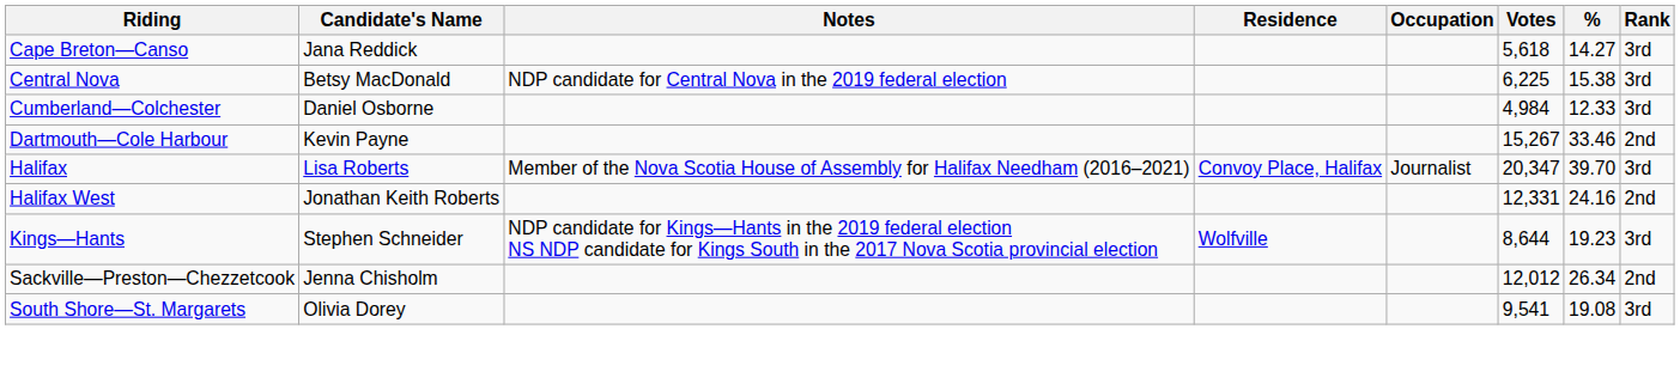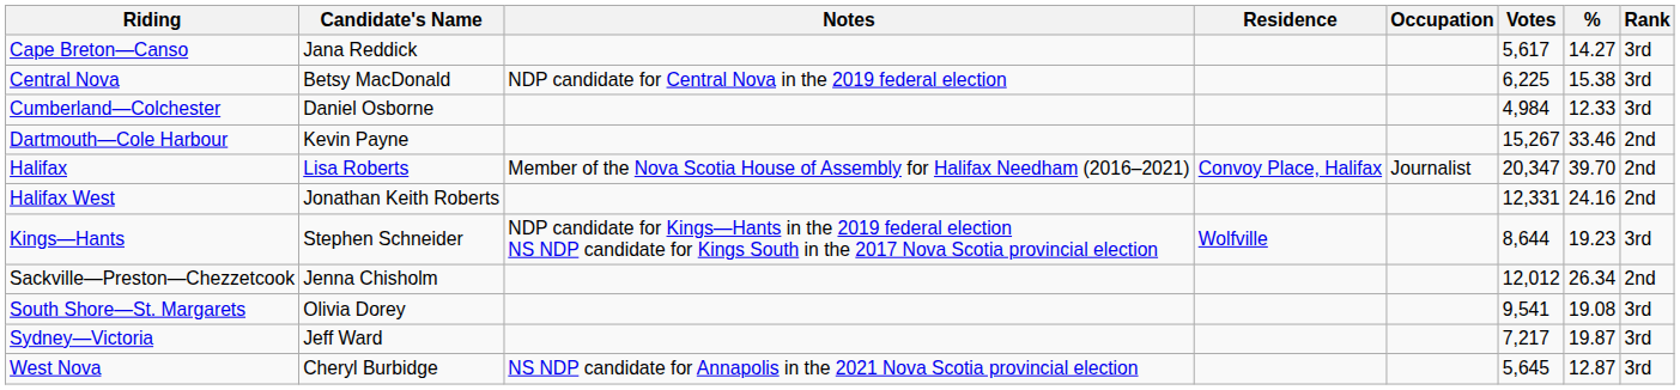 <table class="wikitable sortable">
 <tr>
 <th>Riding<br></th>
 <th>Candidate's Name</th>
 <th>Notes</th>
 <th>Residence</th>
 <th>Occupation</th>
 <th>Votes</th>
 <th>%</th>
 <th>Rank</th>
 </tr>
 <tr>
 <td><a href='#'>Cape Breton—Canso</a></td>
 <td>Jana Reddick</td>
 <td></td>
 <td></td>
 <td></td>
-<td>5,618</td>
+<td>5,617</td>
 <td>14.27</td>
 <td>3rd</td>
 </tr>
 <tr>
 <td><a href='#'>Central Nova</a></td>
 <td>Betsy MacDonald</td>
 <td>NDP candidate for <a href='#'>Central Nova</a> in the <a href='#'>2019 federal election</a></td>
 <td></td>
 <td></td>
 <td>6,225</td>
 <td>15.38</td>
 <td>3rd</td>
 </tr>
 <tr>
 <td><a href='#'>Cumberland—Colchester</a></td>
 <td>Daniel Osborne</td>
 <td></td>
 <td></td>
 <td></td>
 <td>4,984</td>
 <td>12.33</td>
 <td>3rd</td>
 </tr>
 <tr>
 <td><a href='#'>Dartmouth—Cole Harbour</a></td>
 <td>Kevin Payne</td>
 <td></td>
 <td></td>
 <td></td>
 <td>15,267</td>
 <td>33.46</td>
 <td>2nd</td>
 </tr>
 <tr>
 <td><a href='#'>Halifax</a></td>
 <td><a href='#'>Lisa Roberts</a></td>
 <td>Member of the <a href='#'>Nova Scotia House of Assembly</a> for <a href='#'>Halifax Needham</a> (2016–2021)</td>
 <td><a href='#'>Convoy Place, Halifax</a></td>
 <td>Journalist</td>
 <td>20,347</td>
 <td>39.70</td>
-<td>3rd</td>
+<td>2nd</td>
 </tr>
 <tr>
 <td><a href='#'>Halifax West</a></td>
 <td>Jonathan Keith Roberts</td>
 <td></td>
 <td></td>
 <td></td>
 <td>12,331</td>
 <td>24.16</td>
 <td>2nd</td>
 </tr>
 <tr>
 <td><a href='#'>Kings—Hants</a></td>
 <td>Stephen Schneider</td>
 <td>NDP candidate for <a href='#'>Kings—Hants</a> in the <a href='#'>2019 federal election</a> <br> <a href='#'>NS NDP</a> candidate for <a href='#'>Kings South</a> in the <a href='#'>2017 Nova Scotia provincial election</a></td>
 <td><a href='#'>Wolfville</a></td>
 <td></td>
 <td>8,644</td>
 <td>19.23</td>
 <td>3rd</td>
 </tr>
 <tr>
 <td>Sackville—Preston—Chezzetcook</td>
 <td>Jenna Chisholm</td>
 <td></td>
 <td></td>
 <td></td>
 <td>12,012</td>
 <td>26.34</td>
 <td>2nd</td>
 </tr>
 <tr>
 <td><a href='#'>South Shore—St. Margarets</a></td>
 <td>Olivia Dorey</td>
 <td></td>
 <td></td>
 <td></td>
 <td>9,541</td>
 <td>19.08</td>
 <td>3rd</td>
 </tr>
+<tr>
+<td><a href='#'>Sydney—Victoria</a></td>
+<td>Jeff Ward</td>
+<td></td>
+<td></td>
+<td></td>
+<td>7,217</td>
+<td>19.87</td>
+<td>3rd</td>
+</tr>
+<tr>
+<td><a href='#'>West Nova</a></td>
+<td>Cheryl Burbidge</td>
+<td><a href='#'>NS NDP</a> candidate for <a href='#'>Annapolis</a> in the <a href='#'>2021 Nova Scotia provincial election</a></td>
+<td></td>
+<td></td>
+<td>5,645</td>
+<td>12.87</td>
+<td>3rd</td>
+</tr>
 </table>
